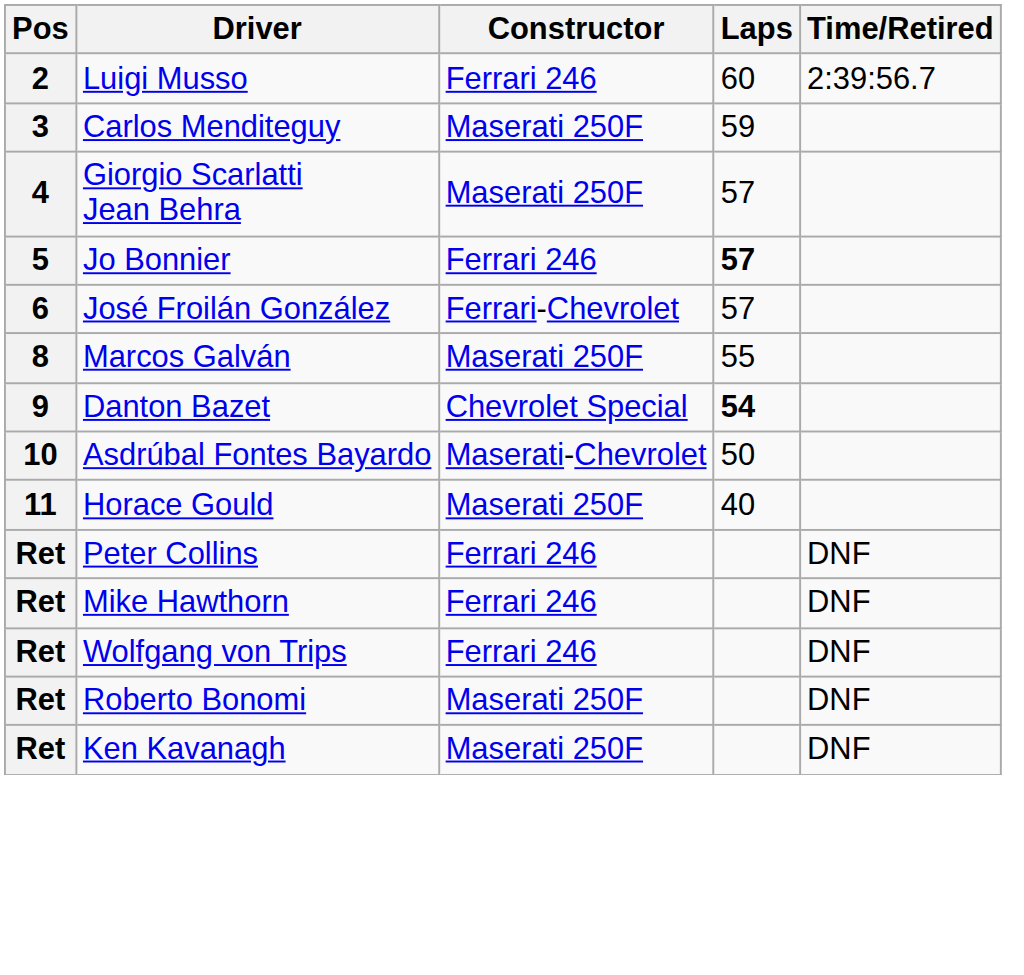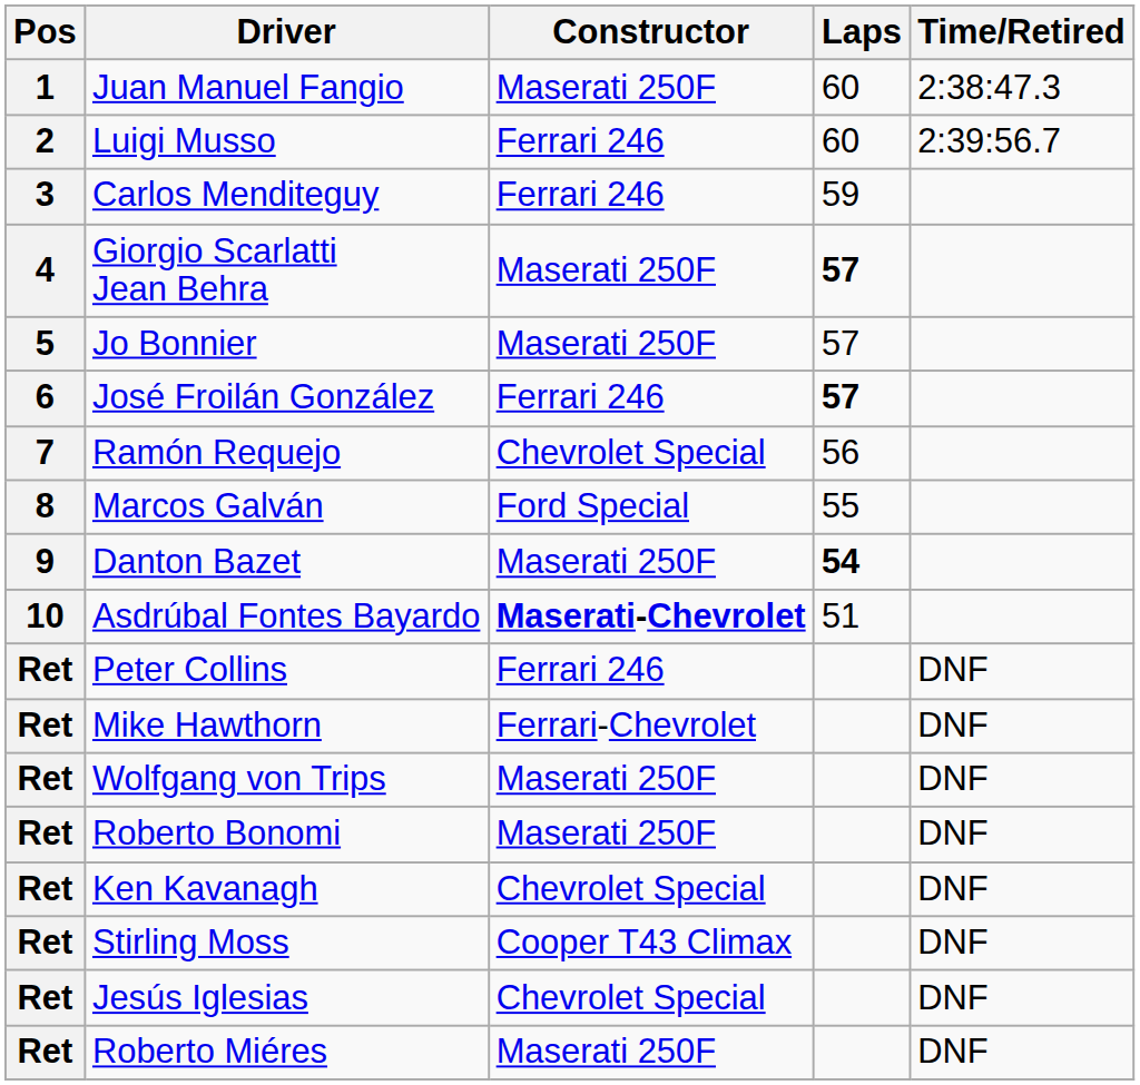 <table class="wikitable">
 <tr>
 <th>Pos</th>
 <th>Driver</th>
 <th>Constructor</th>
 <th>Laps</th>
 <th>Time/Retired</th>
+</tr>
+<tr>
+<th>1</th>
+<td> <a href='#'>Juan Manuel Fangio</a></td>
+<td><a href='#'>Maserati 250F</a></td>
+<td>60</td>
+<td>2:38:47.3</td>
 </tr>
 <tr>
 <th>2</th>
 <td> <a href='#'>Luigi Musso</a></td>
 <td><a href='#'>Ferrari 246</a></td>
 <td>60</td>
 <td>2:39:56.7</td>
 </tr>
 <tr>
 <th>3</th>
 <td> <a href='#'>Carlos Menditeguy</a></td>
-<td><a href='#'>Maserati 250F</a></td>
+<td><a href='#'>Ferrari 246</a></td>
 <td>59</td>
 <td></td>
 </tr>
 <tr>
 <th>4</th>
 <td> <a href='#'>Giorgio Scarlatti</a><br> <a href='#'>Jean Behra</a></td>
 <td><a href='#'>Maserati 250F</a></td>
-<td>57</td>
+<td><strong>57</strong></td>
 <td></td>
 </tr>
 <tr>
 <th>5</th>
 <td> <a href='#'>Jo Bonnier</a></td>
+<td><a href='#'>Maserati 250F</a></td>
+<td>57</td>
+<td></td>
+</tr>
+<tr>
+<th>6</th>
+<td> <a href='#'>José Froilán González</a></td>
 <td><a href='#'>Ferrari 246</a></td>
 <td><strong>57</strong></td>
 <td></td>
 </tr>
 <tr>
-<th>6</th>
-<td> <a href='#'>José Froilán González</a></td>
-<td><a href='#'>Ferrari</a>-<a href='#'>Chevrolet</a></td>
-<td>57</td>
+<th>7</th>
+<td> <a href='#'>Ramón Requejo</a></td>
+<td><a href='#'>Chevrolet Special</a></td>
+<td>56</td>
 <td></td>
 </tr>
 <tr>
 <th>8</th>
 <td> <a href='#'>Marcos Galván</a></td>
-<td><a href='#'>Maserati 250F</a></td>
+<td><a href='#'>Ford Special</a></td>
 <td>55</td>
 <td></td>
 </tr>
 <tr>
 <th>9</th>
 <td> <a href='#'>Danton Bazet</a></td>
-<td><a href='#'>Chevrolet Special</a></td>
+<td><a href='#'>Maserati 250F</a></td>
 <td><strong>54</strong></td>
 <td></td>
 </tr>
 <tr>
 <th>10</th>
 <td> <a href='#'>Asdrúbal Fontes Bayardo</a></td>
-<td><a href='#'>Maserati</a>-<a href='#'>Chevrolet</a></td>
-<td>50</td>
-<td></td>
-</tr>
-<tr>
-<th>11</th>
-<td> <a href='#'>Horace Gould</a></td>
-<td><a href='#'>Maserati 250F</a></td>
-<td>40</td>
+<td><strong><a href='#'>Maserati</a>-<a href='#'>Chevrolet</a></strong></td>
+<td>51</td>
 <td></td>
 </tr>
 <tr>
 <th>Ret</th>
 <td> <a href='#'>Peter Collins</a></td>
 <td><a href='#'>Ferrari 246</a></td>
 <td></td>
 <td>DNF</td>
 </tr>
 <tr>
 <th>Ret</th>
 <td> <a href='#'>Mike Hawthorn</a></td>
-<td><a href='#'>Ferrari 246</a></td>
+<td><a href='#'>Ferrari</a>-<a href='#'>Chevrolet</a></td>
 <td></td>
 <td>DNF</td>
 </tr>
 <tr>
 <th>Ret</th>
 <td> <a href='#'>Wolfgang von Trips</a></td>
-<td><a href='#'>Ferrari 246</a></td>
+<td><a href='#'>Maserati 250F</a></td>
 <td></td>
 <td>DNF</td>
 </tr>
 <tr>
 <th>Ret</th>
 <td> <a href='#'>Roberto Bonomi</a></td>
 <td><a href='#'>Maserati 250F</a></td>
 <td></td>
 <td>DNF</td>
 </tr>
 <tr>
 <th>Ret</th>
 <td> <a href='#'>Ken Kavanagh</a></td>
+<td><a href='#'>Chevrolet Special</a></td>
+<td></td>
+<td>DNF</td>
+</tr>
+<tr>
+<th>Ret</th>
+<td> <a href='#'>Stirling Moss</a></td>
+<td><a href='#'>Cooper T43 Climax</a></td>
+<td></td>
+<td>DNF</td>
+</tr>
+<tr>
+<th>Ret</th>
+<td> <a href='#'>Jesús Iglesias</a></td>
+<td><a href='#'>Chevrolet Special</a></td>
+<td></td>
+<td>DNF</td>
+</tr>
+<tr>
+<th>Ret</th>
+<td> <a href='#'>Roberto Miéres</a></td>
 <td><a href='#'>Maserati 250F</a></td>
 <td></td>
 <td>DNF</td>
 </tr>
 </table>
